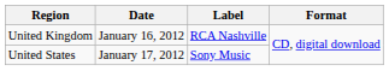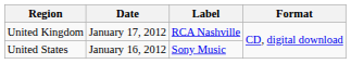 <table class="wikitable">
 <tr>
 <th>Region</th>
 <th>Date</th>
 <th>Label</th>
 <th>Format</th>
 </tr>
 <tr>
 <td>United Kingdom</td>
-<td>January 16, 2012</td>
+<td>January 17, 2012</td>
 <td><a href='#'>RCA Nashville</a></td>
 <td rowspan="2"><a href='#'>CD</a>, <a href='#'>digital download</a></td>
 </tr>
 <tr>
 <td>United States</td>
-<td>January 17, 2012</td>
+<td>January 16, 2012</td>
 <td><a href='#'>Sony Music</a></td>
 </tr>
 </table>
